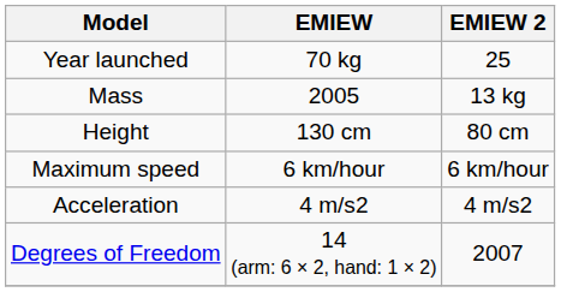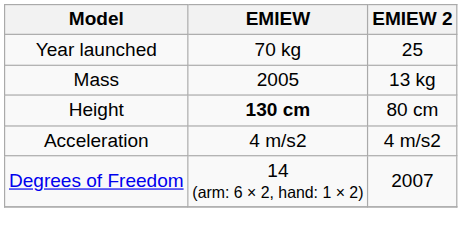 <table style="text-align:center;" class="wikitable">
 <tr>
 <th>Model</th>
 <th>EMIEW</th>
 <th>EMIEW 2</th>
 </tr>
 <tr>
 <td>Year launched</td>
 <td>70 kg</td>
 <td>25</td>
 </tr>
 <tr>
 <td>Mass</td>
 <td>2005</td>
 <td>13 kg </td>
 </tr>
 <tr>
 <td>Height</td>
-<td>130 cm</td>
+<td><strong>130 cm</strong></td>
 <td>80 cm</td>
-</tr>
-<tr>
-<td>Maximum speed</td>
-<td>6 km/hour</td>
-<td>6 km/hour</td>
 </tr>
 <tr>
 <td>Acceleration</td>
 <td>4 m/s2</td>
 <td>4 m/s2</td>
 </tr>
 <tr>
 <td><a href='#'>Degrees of Freedom</a></td>
 <td>14 <br><small>(arm: 6 × 2, hand: 1 × 2)</small></td>
 <td>2007</td>
 </tr>
 <tr>
 </tr>
 </table>
